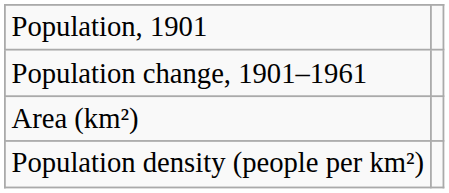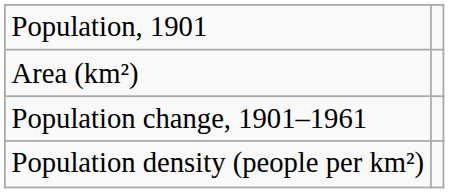 <table class="wikitable">
 <tr>
 <td>Population, 1901</td>
+<td></td>
+</tr>
+<tr>
+<td>Area (km²)</td>
 <td></td>
 </tr>
 <tr>
 <td>Population change, 1901–1961</td>
 <td></td>
 </tr>
 <tr>
-<td>Area (km²)</td>
-<td></td>
-</tr>
-<tr>
 <td>Population density (people per km²)</td>
 <td></td>
 </tr>
 </table>
